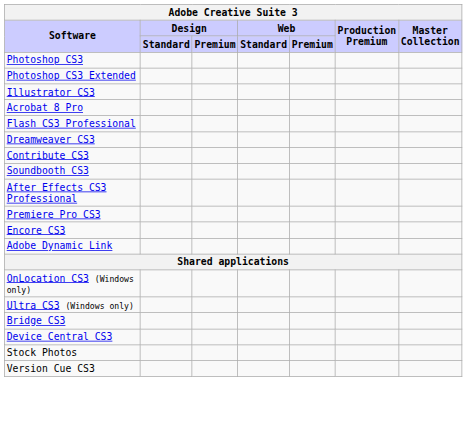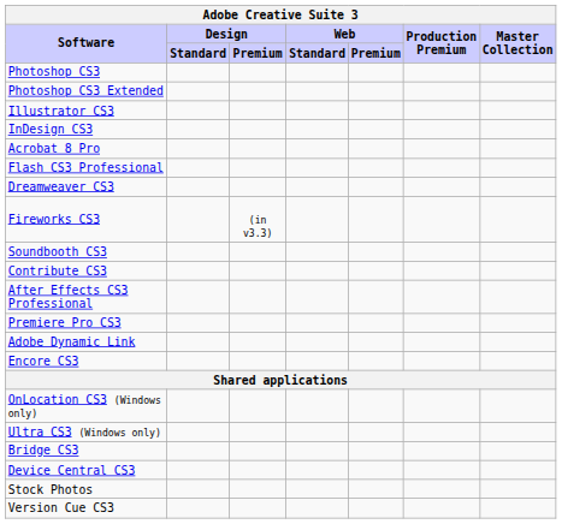 <table class="wikitable collapsible collapsed">
 <tr>
 <th colspan="7">Adobe Creative Suite 3</th>
 </tr>
 <tr>
 <th style="background:#ccf;" rowspan="2">Software</th>
 <th colspan="2" style="background:#ccf;">Design</th>
 <th colspan="2" style="background:#ccf;">Web</th>
 <th style="background:#ccf;" rowspan="2">Production<br>Premium</th>
 <th style="background:#ccf;" rowspan="2">Master<br>Collection</th>
 </tr>
 <tr>
 <th style="background:#ccf;">Standard</th>
 <th style="background:#ccf;">Premium</th>
 <th style="background:#ccf;">Standard</th>
 <th style="background:#ccf;">Premium</th>
 </tr>
 <tr>
 <td><a href='#'>Photoshop CS3</a></td>
 <td style="text-align: center;"></td>
 <td></td>
 <td></td>
 <td></td>
 <td></td>
 <td></td>
 </tr>
 <tr>
 <td><a href='#'>Photoshop CS3 Extended</a></td>
 <td></td>
 <td style="text-align: center;"></td>
 <td></td>
 <td style="text-align: center;"></td>
 <td style="text-align: center;"></td>
 <td style="text-align: center;"></td>
 </tr>
 <tr>
 <td><a href='#'>Illustrator CS3</a></td>
 <td style="text-align: center;"></td>
 <td style="text-align: center;"></td>
 <td></td>
 <td style="text-align: center;"></td>
 <td style="text-align: center;"></td>
 <td style="text-align: center;"></td>
 </tr>
 <tr>
+<td><a href='#'>InDesign CS3</a></td>
+<td style="text-align: center;"></td>
+<td style="text-align: center;"></td>
+<td></td>
+<td></td>
+<td></td>
+<td style="text-align: center;"></td>
+</tr>
+<tr>
 <td><a href='#'>Acrobat 8 Pro</a></td>
 <td style="text-align: center;"></td>
 <td style="text-align: center;"></td>
 <td></td>
 <td style="text-align: center;"></td>
 <td></td>
 <td style="text-align: center;"></td>
 </tr>
 <tr>
 <td><a href='#'>Flash CS3 Professional</a></td>
 <td></td>
 <td style="text-align: center;"></td>
 <td style="text-align: center;"></td>
 <td style="text-align: center;"></td>
 <td style="text-align: center;"></td>
 <td style="text-align: center;"></td>
 </tr>
 <tr>
 <td><a href='#'>Dreamweaver CS3</a></td>
 <td></td>
 <td style="text-align: center;"></td>
 <td style="text-align: center;"></td>
 <td style="text-align: center;"></td>
 <td></td>
 <td style="text-align: center;"></td>
 </tr>
 <tr>
-<td><a href='#'>Contribute CS3</a></td>
+<td><a href='#'>Fireworks CS3</a></td>
 <td></td>
-<td></td>
+<td style="text-align: center;"><br><small>(in v3.3)</small></td>
 <td style="text-align: center;"></td>
 <td style="text-align: center;"></td>
 <td></td>
 <td style="text-align: center;"></td>
 </tr>
 <tr>
 <td><a href='#'>Soundbooth CS3</a></td>
 <td></td>
 <td></td>
 <td></td>
 <td></td>
 <td style="text-align: center;"></td>
+<td style="text-align: center;"></td>
+</tr>
+<tr>
+<td><a href='#'>Contribute CS3</a></td>
+<td></td>
+<td></td>
+<td style="text-align: center;"></td>
+<td style="text-align: center;"></td>
+<td></td>
 <td style="text-align: center;"></td>
 </tr>
 <tr>
 <td><a href='#'>After Effects CS3 Professional</a></td>
 <td></td>
 <td></td>
 <td></td>
 <td></td>
 <td style="text-align: center;"></td>
 <td style="text-align: center;"></td>
 </tr>
 <tr>
 <td><a href='#'>Premiere Pro CS3</a></td>
 <td></td>
 <td></td>
 <td></td>
 <td></td>
 <td style="text-align: center;"></td>
 <td style="text-align: center;"></td>
 </tr>
 <tr>
-<td><a href='#'>Encore CS3</a></td>
+<td><a href='#'>Adobe Dynamic Link</a></td>
 <td></td>
 <td></td>
 <td></td>
 <td></td>
 <td style="text-align: center;"></td>
 <td style="text-align: center;"></td>
 </tr>
 <tr>
-<td><a href='#'>Adobe Dynamic Link</a></td>
+<td><a href='#'>Encore CS3</a></td>
 <td></td>
 <td></td>
 <td></td>
 <td></td>
 <td style="text-align: center;"></td>
 <td style="text-align: center;"></td>
 </tr>
 <tr>
 <th colspan="7">Shared applications</th>
 </tr>
 <tr>
 <td><a href='#'>OnLocation CS3</a> <small>(Windows only)</small></td>
 <td></td>
 <td></td>
 <td></td>
 <td></td>
 <td style="text-align: center;"></td>
 <td style="text-align: center;"></td>
 </tr>
 <tr>
 <td><a href='#'>Ultra CS3</a> <small>(Windows only)</small></td>
 <td></td>
 <td></td>
 <td></td>
 <td></td>
 <td style="text-align: center;"></td>
 <td style="text-align: center;"></td>
 </tr>
 <tr>
 <td><a href='#'>Bridge CS3</a></td>
 <td style="text-align: center;"></td>
 <td style="text-align: center;"></td>
 <td style="text-align: center;"></td>
 <td style="text-align: center;"></td>
 <td style="text-align: center;"></td>
 <td style="text-align: center;"></td>
 </tr>
 <tr>
 <td><a href='#'>Device Central CS3</a></td>
 <td style="text-align: center;"></td>
 <td style="text-align: center;"></td>
 <td style="text-align: center;"></td>
 <td style="text-align: center;"></td>
 <td style="text-align: center;"></td>
 <td style="text-align: center;"></td>
 </tr>
 <tr>
 <td>Stock Photos</td>
 <td style="text-align: center;"></td>
 <td style="text-align: center;"></td>
 <td style="text-align: center;"></td>
 <td style="text-align: center;"></td>
 <td style="text-align: center;"></td>
 <td style="text-align: center;"></td>
 </tr>
 <tr>
 <td>Version Cue CS3</td>
 <td style="text-align: center;"></td>
 <td style="text-align: center;"></td>
 <td style="text-align: center;"></td>
 <td style="text-align: center;"></td>
 <td></td>
 <td style="text-align: center;"></td>
 </tr>
 </table>
